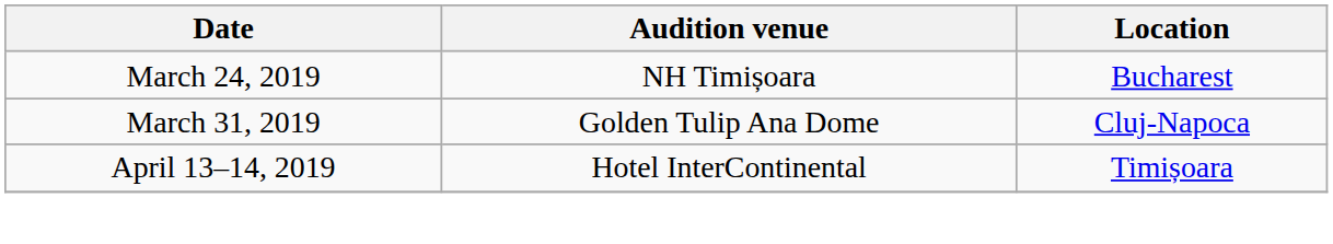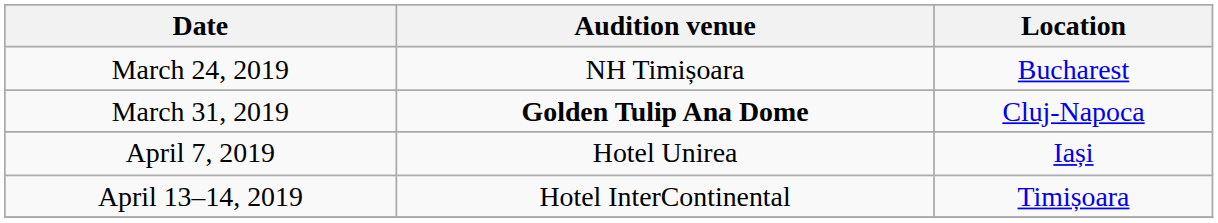 <table class="wikitable" style="text-align:center; line-height:17px; width:55%;">
 <tr>
 <th>Date</th>
 <th>Audition venue</th>
 <th>Location</th>
 </tr>
 <tr>
 <td>March 24, 2019</td>
 <td>NH Timișoara</td>
 <td><a href='#'>Bucharest</a></td>
 </tr>
 <tr>
 <td>March 31, 2019</td>
-<td>Golden Tulip Ana Dome</td>
+<td><strong>Golden Tulip Ana Dome</strong></td>
 <td><a href='#'>Cluj-Napoca</a></td>
+</tr>
+<tr>
+<td>April 7, 2019</td>
+<td>Hotel Unirea</td>
+<td><a href='#'>Iași</a></td>
 </tr>
 <tr>
 <td>April 13–14, 2019</td>
 <td>Hotel InterContinental</td>
 <td><a href='#'>Timișoara</a></td>
 </tr>
 <tr>
 </tr>
 </table>
